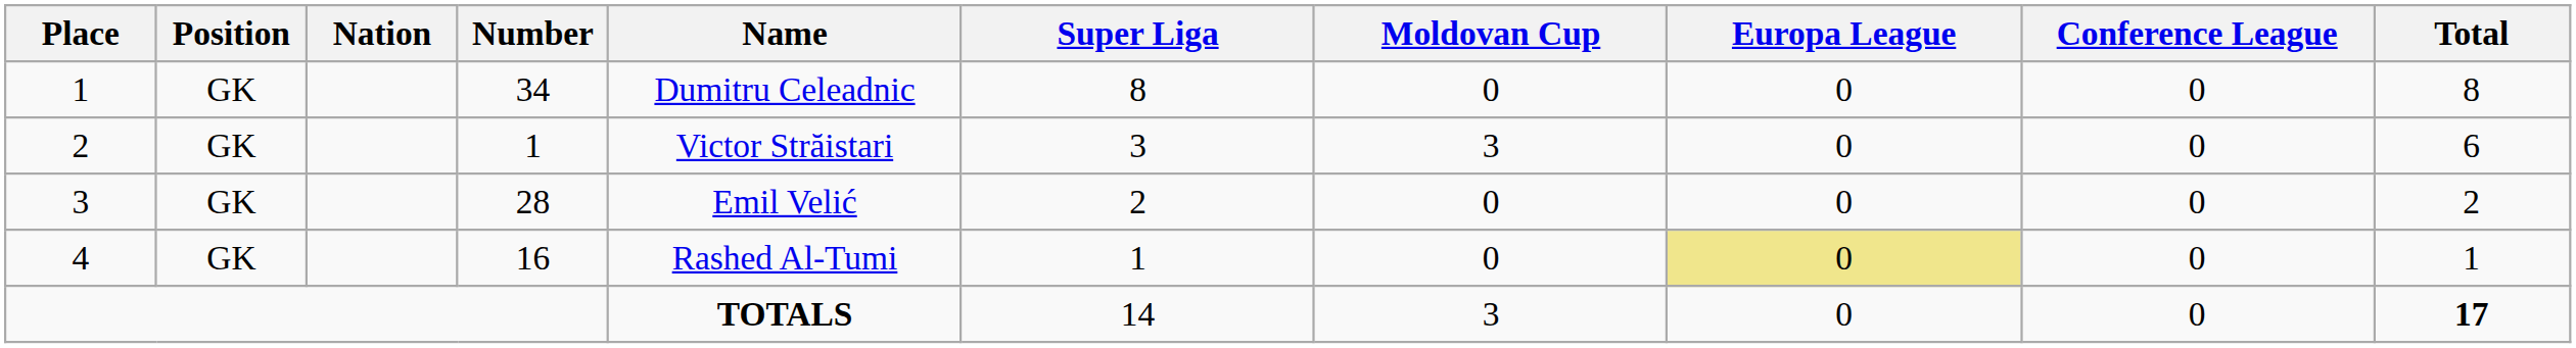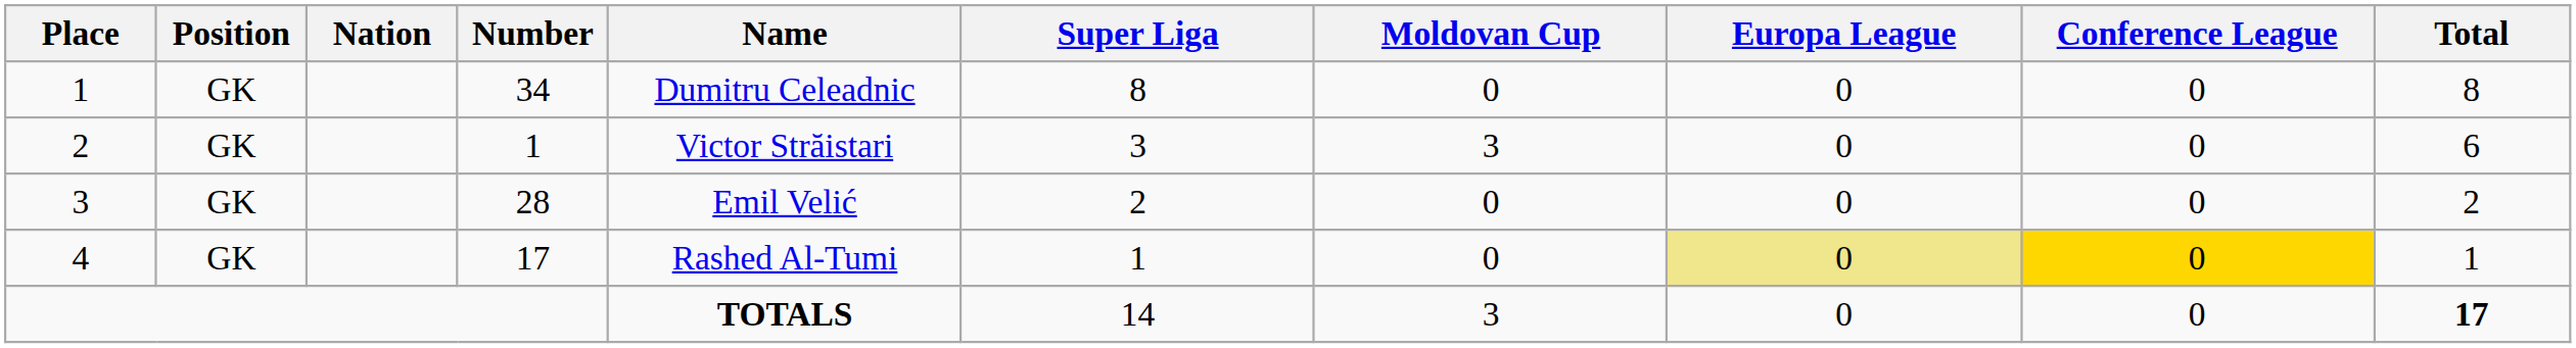 <table class="wikitable" style="font-size: 95%; text-align: center;">
 <tr>
 <th width=60>Place</th>
 <th width=60>Position</th>
 <th width=60>Nation</th>
 <th width=60>Number</th>
 <th width=150>Name</th>
 <th width=150><a href='#'>Super Liga</a></th>
 <th width=150><a href='#'>Moldovan Cup</a></th>
 <th width=150><a href='#'>Europa League</a></th>
 <th width=150><a href='#'>Conference League</a></th>
 <th width=80><strong>Total</strong></th>
 </tr>
 <tr>
 <td>1</td>
 <td>GK</td>
 <td></td>
 <td>34</td>
 <td><a href='#'>Dumitru Celeadnic</a></td>
 <td>8</td>
 <td>0</td>
 <td>0</td>
 <td>0</td>
 <td>8</td>
 </tr>
 <tr>
 <td>2</td>
 <td>GK</td>
 <td></td>
 <td>1</td>
 <td><a href='#'>Victor Străistari</a></td>
 <td>3</td>
 <td>3</td>
 <td>0</td>
 <td>0</td>
 <td>6</td>
 </tr>
 <tr>
 <td>3</td>
 <td>GK</td>
 <td></td>
 <td>28</td>
 <td><a href='#'>Emil Velić</a></td>
 <td>2</td>
 <td>0</td>
 <td>0</td>
 <td>0</td>
 <td>2</td>
 </tr>
 <tr>
 <td>4</td>
 <td>GK</td>
 <td></td>
-<td>16</td>
+<td>17</td>
 <td><a href='#'>Rashed Al-Tumi</a></td>
 <td>1</td>
 <td>0</td>
 <td style="background: khaki;">0</td>
-<td>0</td>
+<td style="background: gold;">0</td>
 <td>1</td>
 </tr>
 <tr>
 <td colspan="4"></td>
 <td><strong>TOTALS</strong></td>
 <td>14</td>
 <td>3</td>
 <td>0</td>
 <td>0</td>
 <td><strong>17</strong></td>
 </tr>
 </table>
